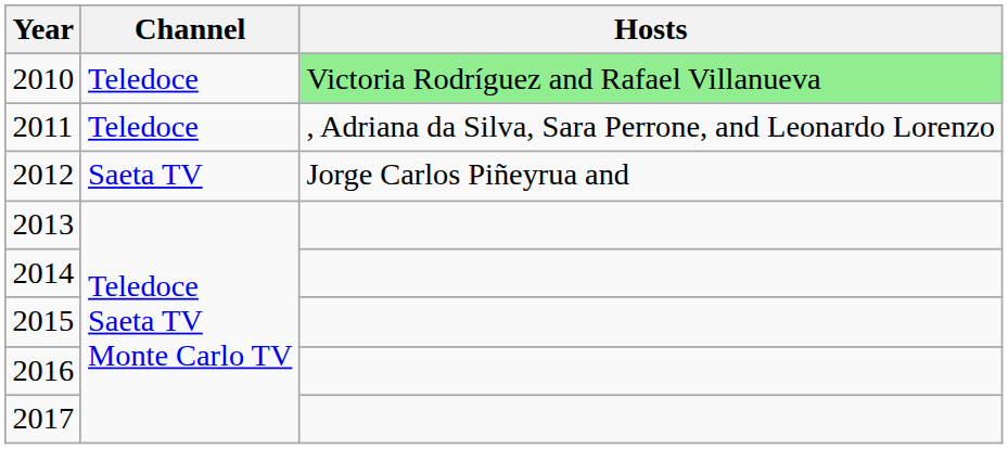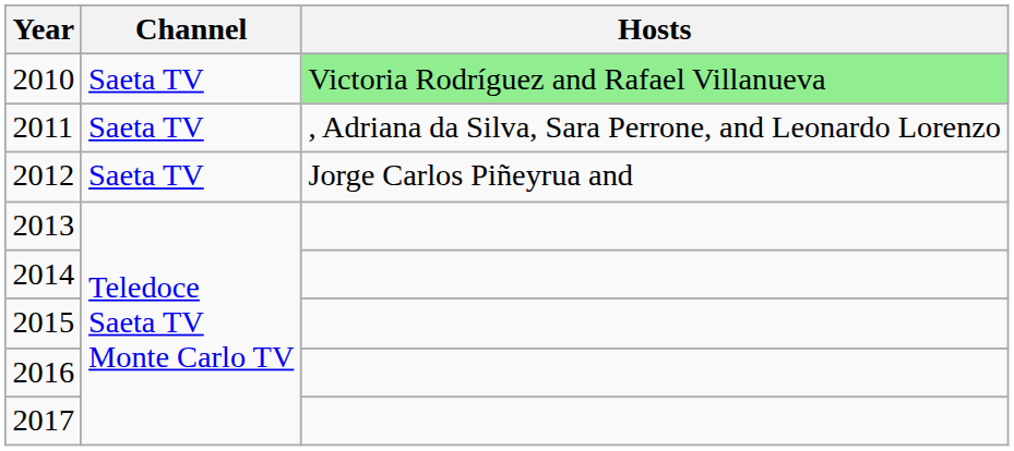 <table class="wikitable">
 <tr>
 <th>Year</th>
 <th>Channel</th>
 <th>Hosts</th>
 </tr>
 <tr>
 <td>2010</td>
-<td><a href='#'>Teledoce</a></td>
+<td><a href='#'>Saeta TV</a></td>
 <td style="background: lightgreen;">Victoria Rodríguez and Rafael Villanueva</td>
 </tr>
 <tr>
 <td>2011</td>
-<td><a href='#'>Teledoce</a></td>
+<td><a href='#'>Saeta TV</a></td>
 <td>, Adriana da Silva, Sara Perrone, and Leonardo Lorenzo</td>
 </tr>
 <tr>
 <td>2012</td>
 <td><a href='#'>Saeta TV</a></td>
 <td>Jorge Carlos Piñeyrua and </td>
 </tr>
 <tr>
 <td>2013</td>
 <td rowspan="5"><a href='#'>Teledoce</a><br><a href='#'>Saeta TV</a><br><a href='#'>Monte Carlo TV</a><br></td>
 <td></td>
 </tr>
 <tr>
 <td>2014</td>
 <td></td>
 </tr>
 <tr>
 <td>2015</td>
 <td></td>
 </tr>
 <tr>
 <td>2016</td>
 <td></td>
 </tr>
 <tr>
 <td>2017</td>
 <td></td>
 </tr>
 </table>
